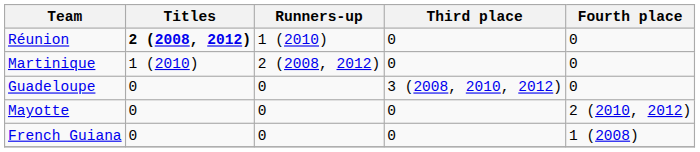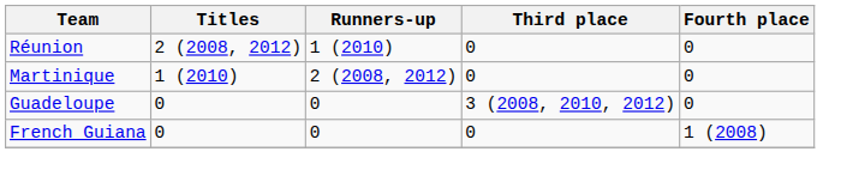 <table class="wikitable" style="text-size">
 <tr>
 <th>Team</th>
 <th>Titles</th>
 <th>Runners-up</th>
 <th>Third place</th>
 <th>Fourth place</th>
 </tr>
 <tr>
 <td> <a href='#'>Réunion</a></td>
-<td><strong>2 (<a href='#'>2008</a>, <a href='#'>2012</a>)</strong></td>
+<td>2 (<a href='#'>2008</a>, <a href='#'>2012</a>)</td>
 <td>1 (<a href='#'>2010</a>)</td>
 <td>0</td>
 <td>0</td>
 </tr>
 <tr>
 <td> <a href='#'>Martinique</a></td>
 <td>1 (<a href='#'>2010</a>)</td>
 <td>2 (<a href='#'>2008</a>, <a href='#'>2012</a>)</td>
 <td>0</td>
 <td>0</td>
 </tr>
 <tr>
 <td> <a href='#'>Guadeloupe</a></td>
 <td>0</td>
 <td>0</td>
 <td>3 (<a href='#'>2008</a>, <a href='#'>2010</a>, <a href='#'>2012</a>)</td>
 <td>0</td>
 </tr>
 <tr>
-<td> <a href='#'>Mayotte</a></td>
-<td>0</td>
-<td>0</td>
-<td>0</td>
-<td>2 (<a href='#'>2010</a>, <a href='#'>2012</a>)</td>
-</tr>
-<tr>
 <td> <a href='#'>French Guiana</a></td>
 <td>0</td>
 <td>0</td>
 <td>0</td>
 <td>1 (<a href='#'>2008</a>)</td>
 </tr>
 <tr>
 </tr>
 </table>
